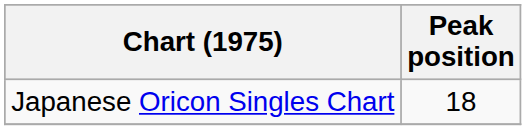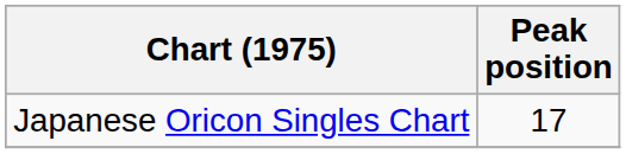 <table class="wikitable">
 <tr>
 <th>Chart (1975)</th>
 <th>Peak<br>position</th>
 </tr>
 <tr>
 <td>Japanese <a href='#'>Oricon Singles Chart</a></td>
-<td align="center">18</td>
+<td align="center">17</td>
 </tr>
 <tr>
 </tr>
 </table>
